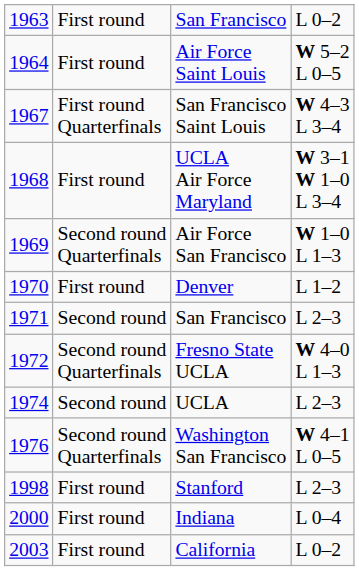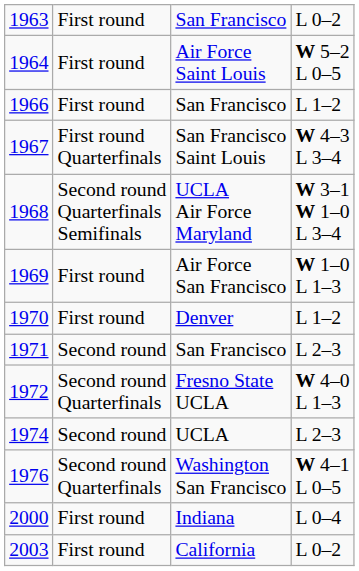 <table class="wikitable">
 <tr align="left">
 <td><a href='#'>1963</a></td>
 <td>First round</td>
 <td><a href='#'>San Francisco</a></td>
 <td>L 0–2</td>
 </tr>
 <tr align="left">
 <td><a href='#'>1964</a></td>
 <td>First round</td>
 <td><a href='#'>Air Force</a><br><a href='#'>Saint Louis</a></td>
 <td><strong>W</strong> 5–2<br> L 0–5</td>
 </tr>
 <tr align="left">
+<td><a href='#'>1966</a></td>
+<td>First round</td>
+<td>San Francisco</td>
+<td>L 1–2</td>
+</tr>
+<tr align="left">
 <td><a href='#'>1967</a></td>
 <td>First round<br>Quarterfinals</td>
 <td>San Francisco<br>Saint Louis</td>
 <td><strong>W</strong> 4–3<br>L 3–4</td>
 </tr>
 <tr align="left">
 <td><a href='#'>1968</a></td>
-<td>First round</td>
+<td>Second round<br>Quarterfinals<br>Semifinals</td>
 <td><a href='#'>UCLA</a><br>Air Force<br><a href='#'>Maryland</a></td>
 <td><strong>W</strong> 3–1<br><strong>W</strong> 1–0<br>L 3–4</td>
 </tr>
 <tr align="left">
 <td><a href='#'>1969</a></td>
-<td>Second round<br>Quarterfinals</td>
+<td>First round</td>
 <td>Air Force<br>San Francisco</td>
 <td><strong>W</strong> 1–0<br>L 1–3</td>
 </tr>
 <tr align="left">
 <td><a href='#'>1970</a></td>
 <td>First round</td>
 <td><a href='#'>Denver</a></td>
 <td>L 1–2</td>
 </tr>
 <tr align="left">
 <td><a href='#'>1971</a></td>
 <td>Second round</td>
 <td>San Francisco</td>
 <td>L 2–3</td>
 </tr>
 <tr align="left">
 <td><a href='#'>1972</a></td>
 <td>Second round<br>Quarterfinals</td>
 <td><a href='#'>Fresno State</a><br>UCLA</td>
 <td><strong>W</strong> 4–0<br>L 1–3</td>
 </tr>
 <tr align="left">
 <td><a href='#'>1974</a></td>
 <td>Second round</td>
 <td>UCLA</td>
 <td>L 2–3</td>
 </tr>
 <tr align="left">
 <td><a href='#'>1976</a></td>
 <td>Second round<br>Quarterfinals</td>
 <td><a href='#'>Washington</a><br>San Francisco</td>
 <td><strong>W</strong> 4–1<br>L 0–5</td>
 </tr>
 <tr align="left">
-<td><a href='#'>1998</a></td>
-<td>First round</td>
-<td><a href='#'>Stanford</a></td>
-<td>L 2–3</td>
-</tr>
-<tr align="left">
 <td><a href='#'>2000</a></td>
 <td>First round</td>
 <td><a href='#'>Indiana</a></td>
 <td>L 0–4</td>
 </tr>
 <tr align="left">
 <td><a href='#'>2003</a></td>
 <td>First round</td>
 <td><a href='#'>California</a></td>
 <td>L 0–2</td>
 </tr>
 </table>
